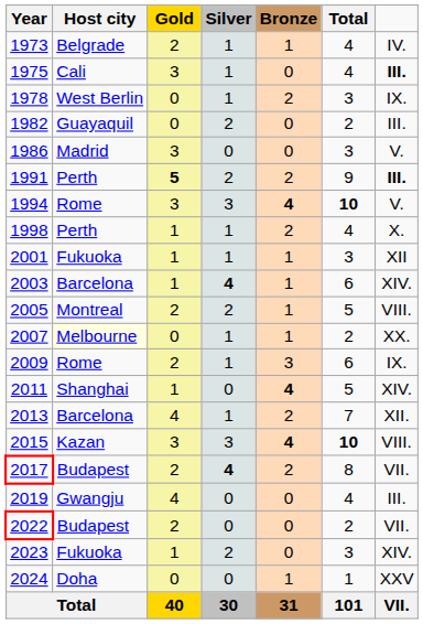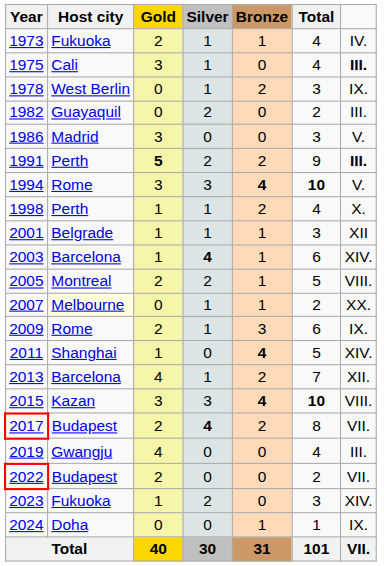 <table class="wikitable" style="text-align:center; font-size:92%;">
 <tr>
 <th>Year</th>
 <th>Host city</th>
 <td width=40 bgcolor=gold align="center"><strong>Gold</strong></td>
 <td width=40 bgcolor=silver align="center"><strong>Silver</strong></td>
 <td width=4 bgcolor=#cc9966 align="center"><strong>Bronze</strong></td>
 <th width=40>Total</th>
 </tr>
 <tr align="center">
 <td><a href='#'>1973</a></td>
-<td align="left"> <a href='#'>Belgrade</a></td>
+<td align="left"> <a href='#'>Fukuoka</a></td>
 <td style="background:#F7F6A8;">2</td>
 <td style="background:#DCE5E5;">1</td>
 <td style="background:#FFDAB9;">1</td>
 <td>4</td>
 <td>IV.</td>
 </tr>
 <tr align="center">
 <td><a href='#'>1975</a></td>
 <td align="left"> <a href='#'>Cali</a></td>
 <td style="background:#F7F6A8;">3</td>
 <td style="background:#DCE5E5;">1</td>
 <td style="background:#FFDAB9;">0</td>
 <td>4</td>
 <td><strong>III.</strong></td>
 </tr>
 <tr align="center">
 <td><a href='#'>1978</a></td>
 <td align="left"> <a href='#'>West Berlin</a></td>
 <td style="background:#F7F6A8;">0</td>
 <td style="background:#DCE5E5;">1</td>
 <td style="background:#FFDAB9;">2</td>
 <td>3</td>
 <td>IX.</td>
 </tr>
 <tr align="center">
 <td><a href='#'>1982</a></td>
 <td align="left"> <a href='#'>Guayaquil</a></td>
 <td style="background:#F7F6A8;">0</td>
 <td style="background:#DCE5E5;">2</td>
 <td style="background:#FFDAB9;">0</td>
 <td>2</td>
 <td>III.</td>
 </tr>
 <tr align="center">
 <td><a href='#'>1986</a></td>
 <td align="left"> <a href='#'>Madrid</a></td>
 <td style="background:#F7F6A8;">3</td>
 <td style="background:#DCE5E5;">0</td>
 <td style="background:#FFDAB9;">0</td>
 <td>3</td>
 <td>V.</td>
 </tr>
 <tr align="center">
 <td><a href='#'>1991</a></td>
 <td align="left"> <a href='#'>Perth</a></td>
 <td style="background:#F7F6A8;"><strong>5</strong></td>
 <td style="background:#DCE5E5;">2</td>
 <td style="background:#FFDAB9;">2</td>
 <td>9</td>
 <td><strong>III.</strong></td>
 </tr>
 <tr align="center">
 <td><a href='#'>1994</a></td>
 <td align="left"> <a href='#'>Rome</a></td>
 <td style="background:#F7F6A8;">3</td>
 <td style="background:#DCE5E5;">3</td>
 <td style="background:#FFDAB9;"><strong>4</strong></td>
 <td><strong>10</strong></td>
 <td>V.</td>
 </tr>
 <tr align="center">
 <td><a href='#'>1998</a></td>
 <td align="left"> <a href='#'>Perth</a></td>
 <td style="background:#F7F6A8;">1</td>
 <td style="background:#DCE5E5;">1</td>
 <td style="background:#FFDAB9;">2</td>
 <td>4</td>
 <td>X.</td>
 </tr>
 <tr align="center">
 <td><a href='#'>2001</a></td>
-<td align="left"> <a href='#'>Fukuoka</a></td>
+<td align="left"> <a href='#'>Belgrade</a></td>
 <td style="background:#F7F6A8;">1</td>
 <td style="background:#DCE5E5;">1</td>
 <td style="background:#FFDAB9;">1</td>
 <td>3</td>
 <td>XII</td>
 </tr>
 <tr align="center">
 <td><a href='#'>2003</a></td>
 <td align="left"> <a href='#'>Barcelona</a></td>
 <td style="background:#F7F6A8;">1</td>
 <td style="background:#DCE5E5;"><strong>4</strong></td>
 <td style="background:#FFDAB9;">1</td>
 <td>6</td>
 <td>XIV.</td>
 </tr>
 <tr align="center">
 <td><a href='#'>2005</a></td>
 <td align="left"> <a href='#'>Montreal</a></td>
 <td style="background:#F7F6A8;">2</td>
 <td style="background:#DCE5E5;">2</td>
 <td style="background:#FFDAB9;">1</td>
 <td>5</td>
 <td>VIII.</td>
 </tr>
 <tr align="center">
 <td><a href='#'>2007</a></td>
 <td align="left" style="background: lightyellow;"> <a href='#'>Melbourne</a></td>
 <td style="background:#F7F6A8;">0</td>
 <td style="background:#DCE5E5;">1</td>
 <td style="background:#FFDAB9;">1</td>
 <td>2</td>
 <td>XX.</td>
 </tr>
 <tr align="center">
 <td><a href='#'>2009</a></td>
 <td align="left"> <a href='#'>Rome</a></td>
 <td style="background:#F7F6A8;">2</td>
 <td style="background:#DCE5E5;">1</td>
 <td style="background:#FFDAB9;">3</td>
 <td>6</td>
 <td>IX.</td>
 </tr>
 <tr align="center">
 <td><a href='#'>2011</a></td>
 <td align="left"> <a href='#'>Shanghai</a></td>
 <td style="background:#F7F6A8;">1</td>
 <td style="background:#DCE5E5;">0</td>
 <td style="background:#FFDAB9;"><strong>4</strong></td>
 <td>5</td>
 <td>XIV.</td>
 </tr>
 <tr align="center">
 <td><a href='#'>2013</a></td>
 <td align="left"> <a href='#'>Barcelona</a></td>
 <td style="background:#F7F6A8;">4</td>
 <td style="background:#DCE5E5;">1</td>
 <td style="background:#FFDAB9;">2</td>
 <td>7</td>
 <td>XII.</td>
 </tr>
 <tr align="center">
 <td><a href='#'>2015</a></td>
 <td align="left"> <a href='#'>Kazan</a></td>
 <td style="background:#F7F6A8;">3</td>
 <td style="background:#DCE5E5;">3</td>
 <td style="background:#FFDAB9;"><strong>4</strong></td>
 <td><strong>10</strong></td>
 <td>VIII.</td>
 </tr>
 <tr align="center">
 <td style="border: 2px solid red"><a href='#'>2017</a></td>
 <td align="left"> <a href='#'>Budapest</a></td>
 <td style="background:#F7F6A8;">2</td>
 <td style="background:#DCE5E5;"><strong>4</strong></td>
 <td style="background:#FFDAB9;">2</td>
 <td>8</td>
 <td>VII.</td>
 </tr>
 <tr align="center">
 <td><a href='#'>2019</a></td>
 <td align="left"> <a href='#'>Gwangju</a></td>
 <td style="background:#F7F6A8;">4</td>
 <td style="background:#DCE5E5;">0</td>
 <td style="background:#FFDAB9;">0</td>
 <td>4</td>
 <td>III.</td>
 </tr>
 <tr align="center">
 <td style="border: 2px solid red"><a href='#'>2022</a></td>
 <td align="left"> <a href='#'>Budapest</a></td>
 <td style="background:#F7F6A8;">2</td>
 <td style="background:#DCE5E5;">0</td>
 <td style="background:#FFDAB9;">0</td>
 <td>2</td>
 <td>VII.</td>
 </tr>
 <tr align="center">
 <td><a href='#'>2023</a></td>
 <td align="left"> <a href='#'>Fukuoka</a></td>
 <td style="background:#F7F6A8;">1</td>
 <td style="background:#DCE5E5;">2</td>
 <td style="background:#FFDAB9;">0</td>
 <td>3</td>
 <td>XIV.</td>
 </tr>
 <tr align="center">
 <td><a href='#'>2024</a></td>
 <td align="left"> <a href='#'>Doha</a></td>
 <td style="background:#F7F6A8;">0</td>
 <td style="background:#DCE5E5;">0</td>
 <td style="background:#FFDAB9;">1</td>
 <td>1</td>
-<td>XXV</td>
+<td>IX.</td>
 </tr>
 <tr align="center">
 <th colspan=2>Total</th>
 <th style="background:gold;">40</th>
 <th style="background:silver;">30</th>
 <th style="background:#CC9966;">31</th>
 <th>101</th>
 <th>VII.</th>
 </tr>
 </table>
